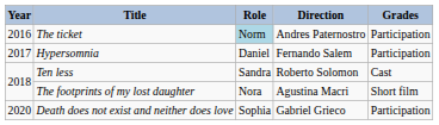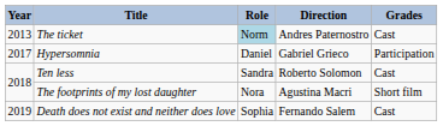 <table class="wikitable" style="font-size: 95%;">
 <tr>
 <th style="background-color: #B0C4DE;">Year</th>
 <th style="background-color: #B0C4DE;">Title</th>
 <th style="background-color: #B0C4DE;">Role</th>
 <th style="background-color: #B0C4DE;">Direction</th>
 <th style="background-color: #B0C4DE;">Grades</th>
 </tr>
 <tr>
-<td>2016</td>
+<td>2013</td>
 <td><em>The ticket</em></td>
 <td style="background: lightblue;">Norm</td>
 <td>Andres Paternostro</td>
-<td>Participation</td>
+<td>Cast</td>
 </tr>
 <tr>
 <td>2017</td>
 <td><em>Hypersomnia</em></td>
 <td>Daniel</td>
-<td>Fernando Salem</td>
+<td>Gabriel Grieco</td>
 <td>Participation</td>
 </tr>
 <tr>
 <td rowspan="2">2018</td>
 <td><em>Ten less</em></td>
 <td>Sandra</td>
 <td>Roberto Solomon</td>
 <td>Cast</td>
 </tr>
 <tr>
 <td><em>The footprints of my lost daughter</em></td>
 <td>Nora</td>
 <td>Agustina Macri</td>
 <td>Short film</td>
 </tr>
 <tr>
-<td>2020</td>
+<td>2019</td>
 <td><em>Death does not exist and neither does love</em></td>
 <td>Sophia</td>
-<td>Gabriel Grieco</td>
-<td>Participation</td>
+<td>Fernando Salem</td>
+<td>Cast</td>
 </tr>
 </table>
